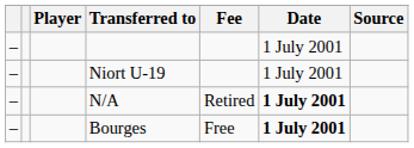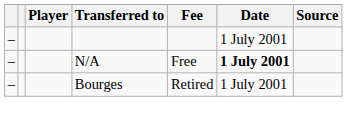 <table class="wikitable plainrowheaders sortable">
 <tr>
 </tr>
 <tr>
 <th></th>
 <th></th>
 <th scope=col>Player</th>
 <th !scope=col>Transferred to</th>
 <th scope=col>Fee</th>
 <th scope=col>Date</th>
 <th scope=col>Source</th>
 </tr>
 <tr>
 <td align=center>–</td>
 <td align=center></td>
 <td></td>
 <td></td>
 <td></td>
 <td>1 July 2001</td>
 <td></td>
 </tr>
 <tr>
 <td align=center>–</td>
 <td align=center></td>
 <td></td>
-<td> Niort U-19</td>
-<td></td>
-<td>1 July 2001</td>
-<td></td>
-</tr>
-<tr>
-<td align=center>–</td>
-<td align=center></td>
-<td></td>
 <td> N/A</td>
-<td>Retired</td>
+<td>Free</td>
 <td><strong>1 July 2001</strong></td>
 <td></td>
 </tr>
 <tr>
 <td align=center>–</td>
 <td align=center></td>
 <td></td>
 <td> Bourges</td>
-<td>Free</td>
-<td><strong>1 July 2001</strong></td>
+<td>Retired</td>
+<td>1 July 2001</td>
 <td></td>
 </tr>
 </table>
